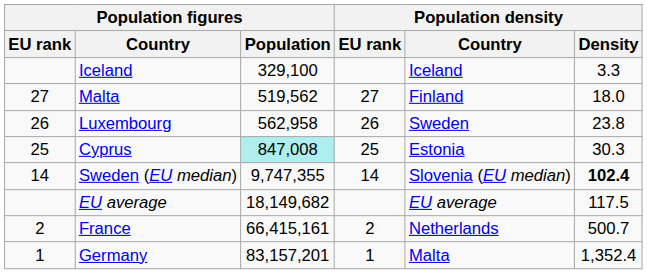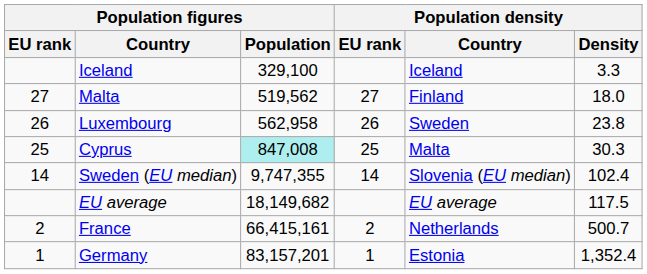 <table class="wikitable sortable">
 <tr>
 <th colspan="3" class="unsortable">Population figures</th>
 <th colspan="4" class="unsortable">Population density</th>
 </tr>
 <tr>
 <th>EU rank</th>
 <th>Country</th>
 <th>Population</th>
 <th>EU rank</th>
 <th>Country</th>
 <th>Density</th>
 </tr>
 <tr>
 <td></td>
 <td> <a href='#'>Iceland</a></td>
 <td style="text-align: center;">329,100</td>
 <td></td>
 <td> <a href='#'>Iceland</a></td>
 <td style="text-align: center;">3.3</td>
 </tr>
 <tr>
 <td style="text-align: center;">27</td>
 <td> <a href='#'>Malta</a></td>
 <td style="text-align: center;">519,562</td>
 <td style="text-align: center;">27</td>
 <td> <a href='#'>Finland</a></td>
 <td style="text-align: center;">18.0</td>
 </tr>
 <tr>
 <td style="text-align: center;">26</td>
 <td> <a href='#'>Luxembourg</a></td>
 <td style="text-align: center;">562,958</td>
 <td style="text-align: center;">26</td>
 <td> <a href='#'>Sweden</a></td>
 <td style="text-align: center;">23.8</td>
 </tr>
 <tr>
 <td style="text-align: center;">25</td>
 <td> <a href='#'>Cyprus</a></td>
 <td style="background: paleturquoise; text-align: center;">847,008</td>
 <td style="text-align: center;">25</td>
-<td> <a href='#'>Estonia</a></td>
+<td> <a href='#'>Malta</a></td>
 <td style="text-align: center;">30.3</td>
 </tr>
 <tr>
 <td style="text-align: center;">14</td>
 <td> <a href='#'>Sweden</a> (<em><a href='#'>EU</a> median</em>)</td>
 <td style="text-align: center;">9,747,355</td>
 <td style="text-align: center;">14</td>
 <td> <a href='#'>Slovenia</a> (<em><a href='#'>EU</a> median</em>)</td>
-<td style="text-align: center;"><strong>102.4</strong></td>
+<td style="text-align: center;">102.4</td>
 </tr>
 <tr>
 <td data-sort-value="13.5"></td>
 <td> <em><a href='#'>EU</a> average</em></td>
 <td style="text-align: center;">18,149,682</td>
 <td data-sort-value="13.5"></td>
 <td> <em><a href='#'>EU</a> average</em></td>
 <td style="text-align: center;">117.5</td>
 </tr>
 <tr>
 <td style="text-align: center;">2</td>
 <td> <a href='#'>France</a></td>
 <td style="text-align: center;">66,415,161</td>
 <td style="text-align: center;">2</td>
 <td> <a href='#'>Netherlands</a></td>
 <td style="text-align: center;">500.7</td>
 </tr>
 <tr>
 <td style="text-align: center;">1</td>
 <td> <a href='#'>Germany</a></td>
 <td style="text-align: center;">83,157,201</td>
 <td style="text-align: center;">1</td>
-<td> <a href='#'>Malta</a></td>
+<td> <a href='#'>Estonia</a></td>
 <td style="text-align: center;">1,352.4</td>
 </tr>
 </table>
